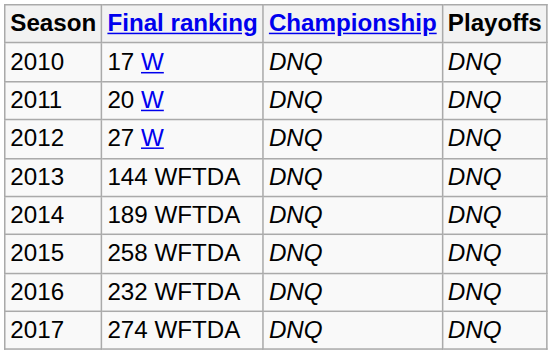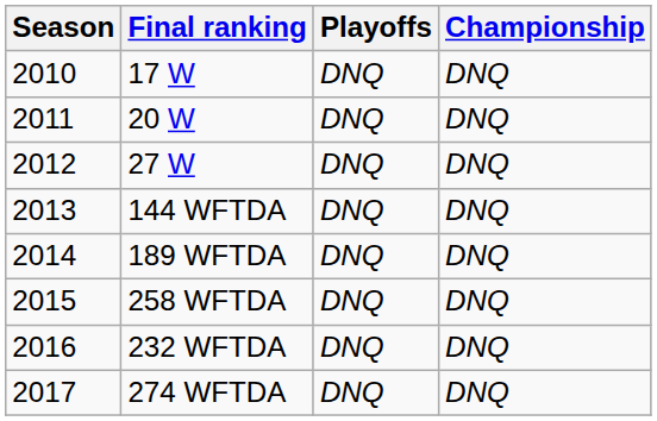 <table class="wikitable sortable">
 <tr>
 <th>Season</th>
 <th><a href='#'>Final ranking</a></th>
+<th>Playoffs</th>
 <th><a href='#'>Championship</a></th>
-<th>Playoffs</th>
 </tr>
 <tr>
 <td>2010</td>
 <td>17 <a href='#'>W</a></td>
 <td><em>DNQ</em></td>
 <td><em>DNQ</em></td>
 </tr>
 <tr>
 <td>2011</td>
 <td>20 <a href='#'>W</a></td>
 <td><em>DNQ</em></td>
 <td><em>DNQ</em></td>
 </tr>
 <tr>
 <td>2012</td>
 <td>27 <a href='#'>W</a></td>
 <td><em>DNQ</em></td>
 <td><em>DNQ</em></td>
 </tr>
 <tr>
 <td>2013</td>
 <td>144 WFTDA</td>
 <td><em>DNQ</em></td>
 <td><em>DNQ</em></td>
 </tr>
 <tr>
 <td>2014</td>
 <td>189 WFTDA</td>
 <td><em>DNQ</em></td>
 <td><em>DNQ</em></td>
 </tr>
 <tr>
 <td>2015</td>
 <td>258 WFTDA</td>
 <td><em>DNQ</em></td>
 <td><em>DNQ</em></td>
 </tr>
 <tr>
 <td>2016</td>
 <td>232 WFTDA</td>
 <td><em>DNQ</em></td>
 <td><em>DNQ</em></td>
 </tr>
 <tr>
 <td>2017</td>
 <td>274 WFTDA</td>
 <td><em>DNQ</em></td>
 <td><em>DNQ</em></td>
 </tr>
 </table>
